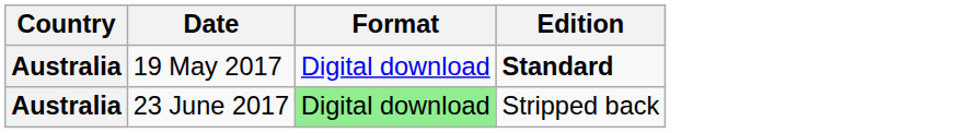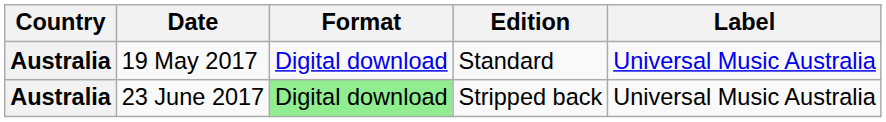 <table class="wikitable plainrowheaders">
 <tr>
 <th scope="col">Country</th>
 <th scope="col">Date</th>
 <th scope="col">Format</th>
 <th scope="col">Edition</th>
+<th scope="col">Label</th>
 </tr>
 <tr>
 <th scope="row">Australia</th>
 <td>19 May 2017</td>
 <td><a href='#'>Digital download</a></td>
-<td><strong>Standard</strong></td>
+<td>Standard</td>
+<td><a href='#'>Universal Music Australia</a></td>
 </tr>
 <tr>
 <th scope="row">Australia</th>
 <td>23 June 2017</td>
 <td style="background: lightgreen;">Digital download</td>
 <td>Stripped back</td>
+<td>Universal Music Australia</td>
 </tr>
 </table>
